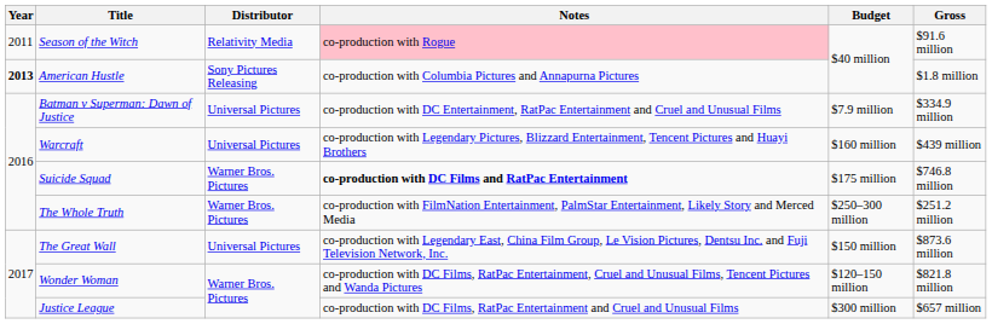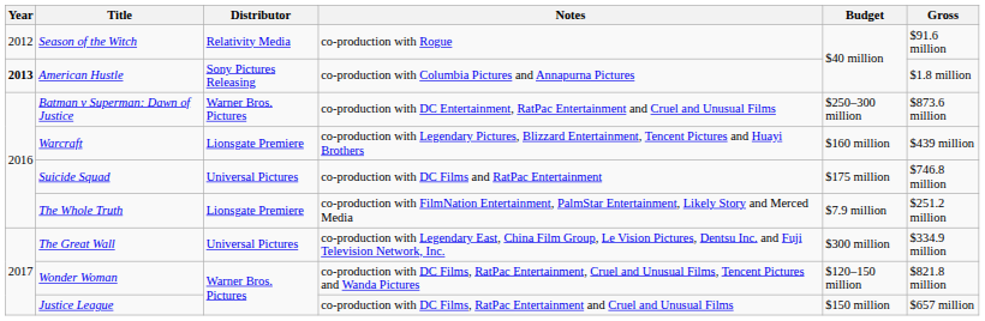 <table class="wikitable sortable">
 <tr>
 <th>Year</th>
 <th>Title</th>
 <th>Distributor</th>
 <th>Notes</th>
 <th>Budget</th>
 <th>Gross</th>
 </tr>
 <tr>
-<td>2011</td>
+<td>2012</td>
 <td><em><a href='#'>Season of the Witch</a></em></td>
 <td><a href='#'>Relativity Media</a></td>
-<td style="background: pink;">co-production with <a href='#'>Rogue</a></td>
+<td>co-production with <a href='#'>Rogue</a></td>
 <td rowspan="2">$40 million</td>
 <td>$91.6 million</td>
 </tr>
 <tr>
 <td><strong>2013</strong></td>
 <td><em><a href='#'>American Hustle</a></em></td>
 <td><a href='#'>Sony Pictures Releasing</a></td>
 <td>co-production with <a href='#'>Columbia Pictures</a> and <a href='#'>Annapurna Pictures</a></td>
 <td>$1.8 million</td>
 </tr>
 <tr>
 <td rowspan="4">2016</td>
 <td><em><a href='#'>Batman v Superman: Dawn of Justice</a></em></td>
-<td><a href='#'>Universal Pictures</a></td>
+<td><a href='#'>Warner Bros. Pictures</a></td>
 <td>co-production with <a href='#'>DC Entertainment</a>, <a href='#'>RatPac Entertainment</a> and <a href='#'>Cruel and Unusual Films</a></td>
-<td>$7.9 million</td>
-<td>$334.9 million</td>
+<td>$250–300 million</td>
+<td>$873.6 million</td>
 </tr>
 <tr>
 <td><em><a href='#'>Warcraft</a></em></td>
-<td><a href='#'>Universal Pictures</a></td>
+<td><a href='#'>Lionsgate Premiere</a></td>
 <td>co-production with <a href='#'>Legendary Pictures</a>, <a href='#'>Blizzard Entertainment</a>, <a href='#'>Tencent Pictures</a> and <a href='#'>Huayi Brothers</a></td>
 <td>$160 million</td>
 <td>$439 million</td>
 </tr>
 <tr>
 <td><em><a href='#'>Suicide Squad</a></em></td>
-<td><a href='#'>Warner Bros. Pictures</a></td>
-<td><strong>co-production with <a href='#'>DC Films</a> and <a href='#'>RatPac Entertainment</a></strong></td>
+<td><a href='#'>Universal Pictures</a></td>
+<td>co-production with <a href='#'>DC Films</a> and <a href='#'>RatPac Entertainment</a></td>
 <td>$175 million</td>
 <td>$746.8 million</td>
 </tr>
 <tr>
 <td><em><a href='#'>The Whole Truth</a></em></td>
-<td><a href='#'>Warner Bros. Pictures</a></td>
+<td><a href='#'>Lionsgate Premiere</a></td>
 <td>co-production with <a href='#'>FilmNation Entertainment</a>, <a href='#'>PalmStar Entertainment</a>, <a href='#'>Likely Story</a> and Merced Media</td>
-<td>$250–300 million</td>
+<td>$7.9 million</td>
 <td>$251.2 million</td>
 </tr>
 <tr>
 <td rowspan="3">2017</td>
 <td><em><a href='#'>The Great Wall</a></em></td>
 <td><a href='#'>Universal Pictures</a></td>
 <td>co-production with <a href='#'>Legendary East</a>, <a href='#'>China Film Group</a>, <a href='#'>Le Vision Pictures</a>, <a href='#'>Dentsu Inc.</a> and <a href='#'>Fuji Television Network, Inc.</a></td>
-<td>$150 million</td>
-<td>$873.6 million</td>
+<td>$300 million</td>
+<td>$334.9 million</td>
 </tr>
 <tr>
 <td><em><a href='#'>Wonder Woman</a></em></td>
 <td rowspan="2"><a href='#'>Warner Bros. Pictures</a></td>
 <td>co-production with <a href='#'>DC Films</a>, <a href='#'>RatPac Entertainment</a>, <a href='#'>Cruel and Unusual Films</a>, <a href='#'>Tencent Pictures</a> and <a href='#'>Wanda Pictures</a></td>
 <td>$120–150 million</td>
 <td>$821.8 million</td>
 </tr>
 <tr>
 <td><em><a href='#'>Justice League</a></em></td>
 <td>co-production with <a href='#'>DC Films</a>, <a href='#'>RatPac Entertainment</a> and <a href='#'>Cruel and Unusual Films</a></td>
-<td>$300 million</td>
+<td>$150 million</td>
 <td>$657 million</td>
 </tr>
 </table>
